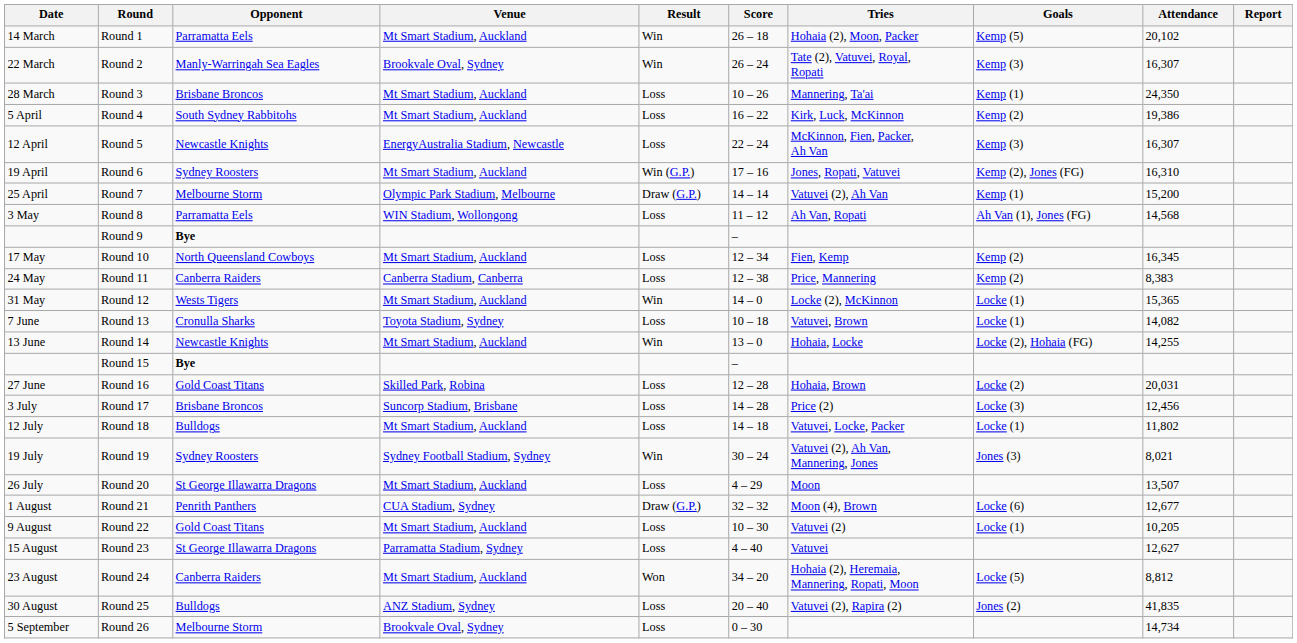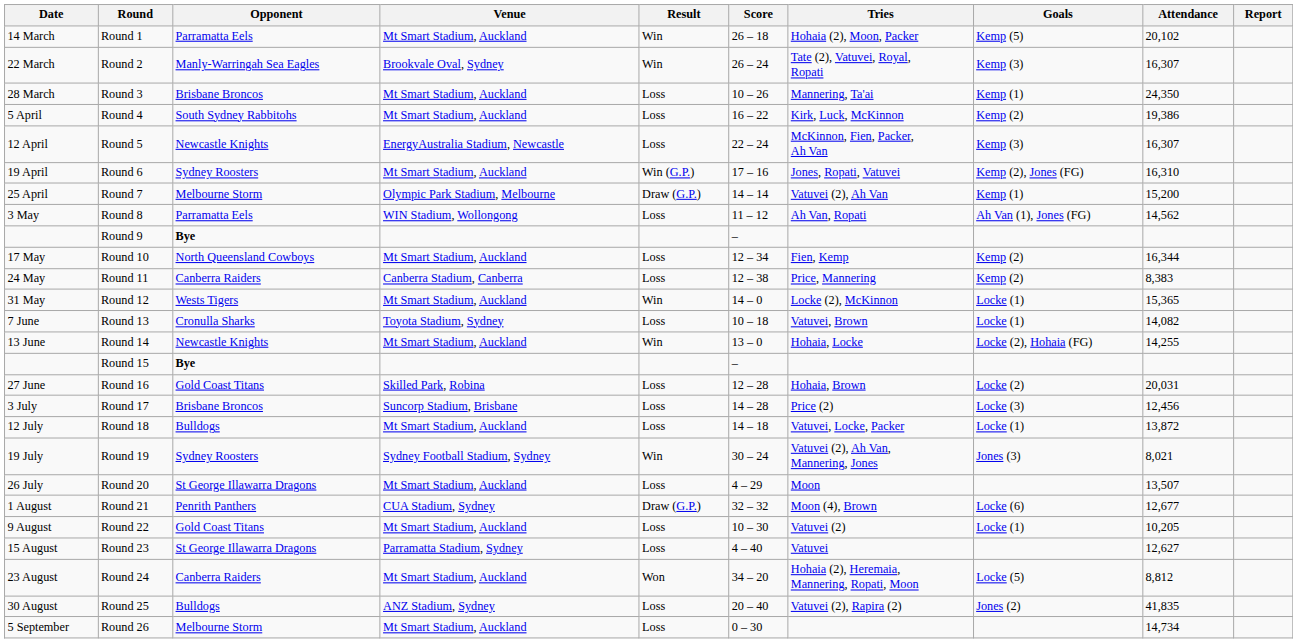 <table class="wikitable" style="font-size:75%;" width="100%">
 <tr>
 <th>Date</th>
 <th>Round</th>
 <th>Opponent</th>
 <th>Venue</th>
 <th>Result</th>
 <th>Score</th>
 <th>Tries</th>
 <th>Goals</th>
 <th>Attendance</th>
 <th>Report</th>
 </tr>
 <tr>
 <td>14 March</td>
 <td>Round 1</td>
 <td> <a href='#'>Parramatta Eels</a></td>
 <td><a href='#'>Mt Smart Stadium</a>, <a href='#'>Auckland</a></td>
 <td>Win</td>
 <td>26 – 18</td>
 <td><a href='#'>Hohaia</a> (2), <a href='#'>Moon</a>, <a href='#'>Packer</a></td>
 <td><a href='#'>Kemp</a> (5)</td>
 <td>20,102</td>
 <td></td>
 </tr>
 <tr>
 <td>22 March</td>
 <td>Round 2</td>
 <td> <a href='#'>Manly-Warringah Sea Eagles</a></td>
 <td><a href='#'>Brookvale Oval</a>, <a href='#'>Sydney</a></td>
 <td>Win</td>
 <td>26 – 24</td>
 <td><a href='#'>Tate</a> (2), <a href='#'>Vatuvei</a>, <a href='#'>Royal</a>,<br> <a href='#'>Ropati</a></td>
 <td><a href='#'>Kemp</a> (3)</td>
 <td>16,307</td>
 <td></td>
 </tr>
 <tr>
 <td>28 March</td>
 <td>Round 3</td>
 <td> <a href='#'>Brisbane Broncos</a></td>
 <td><a href='#'>Mt Smart Stadium</a>, <a href='#'>Auckland</a></td>
 <td>Loss</td>
 <td>10 – 26</td>
 <td><a href='#'>Mannering</a>, <a href='#'>Ta'ai</a></td>
 <td><a href='#'>Kemp</a> (1)</td>
 <td>24,350</td>
 <td></td>
 </tr>
 <tr>
 <td>5 April</td>
 <td>Round 4</td>
 <td> <a href='#'>South Sydney Rabbitohs</a></td>
 <td><a href='#'>Mt Smart Stadium</a>, <a href='#'>Auckland</a></td>
 <td>Loss</td>
 <td>16 – 22</td>
 <td><a href='#'>Kirk</a>, <a href='#'>Luck</a>, <a href='#'>McKinnon</a></td>
 <td><a href='#'>Kemp</a> (2)</td>
 <td>19,386</td>
 <td></td>
 </tr>
 <tr>
 <td>12 April</td>
 <td>Round 5</td>
 <td> <a href='#'>Newcastle Knights</a></td>
 <td><a href='#'>EnergyAustralia Stadium</a>, <a href='#'>Newcastle</a></td>
 <td>Loss</td>
 <td>22 – 24</td>
 <td><a href='#'>McKinnon</a>, <a href='#'>Fien</a>, <a href='#'>Packer</a>,<br> <a href='#'>Ah Van</a></td>
 <td><a href='#'>Kemp</a> (3)</td>
 <td>16,307</td>
 <td></td>
 </tr>
 <tr>
 <td>19 April</td>
 <td>Round 6</td>
 <td> <a href='#'>Sydney Roosters</a></td>
 <td><a href='#'>Mt Smart Stadium</a>, <a href='#'>Auckland</a></td>
 <td>Win (<a href='#'>G.P.</a>)</td>
 <td>17 – 16</td>
 <td><a href='#'>Jones</a>, <a href='#'>Ropati</a>, <a href='#'>Vatuvei</a></td>
 <td><a href='#'>Kemp</a> (2), <a href='#'>Jones</a> (FG)</td>
 <td>16,310</td>
 <td></td>
 </tr>
 <tr>
 <td>25 April</td>
 <td>Round 7</td>
 <td> <a href='#'>Melbourne Storm</a></td>
 <td><a href='#'>Olympic Park Stadium</a>, <a href='#'>Melbourne</a></td>
 <td>Draw (<a href='#'>G.P.</a>)</td>
 <td>14 – 14</td>
 <td><a href='#'>Vatuvei</a> (2), <a href='#'>Ah Van</a></td>
 <td><a href='#'>Kemp</a> (1)</td>
 <td>15,200</td>
 <td></td>
 </tr>
 <tr>
 <td>3 May</td>
 <td>Round 8</td>
 <td> <a href='#'>Parramatta Eels</a></td>
 <td><a href='#'>WIN Stadium</a>, <a href='#'>Wollongong</a></td>
 <td>Loss</td>
 <td>11 – 12</td>
 <td><a href='#'>Ah Van</a>, <a href='#'>Ropati</a></td>
 <td><a href='#'>Ah Van</a> (1), <a href='#'>Jones</a> (FG)</td>
-<td>14,568</td>
+<td>14,562</td>
 <td></td>
 </tr>
 <tr>
 <td></td>
 <td>Round 9</td>
 <td><strong>Bye</strong></td>
 <td></td>
 <td></td>
 <td>–</td>
 <td></td>
 <td></td>
 <td></td>
 <td></td>
 </tr>
 <tr>
 <td>17 May</td>
 <td>Round 10</td>
 <td> <a href='#'>North Queensland Cowboys</a></td>
 <td><a href='#'>Mt Smart Stadium</a>, <a href='#'>Auckland</a></td>
 <td>Loss</td>
 <td>12 – 34</td>
 <td><a href='#'>Fien</a>, <a href='#'>Kemp</a></td>
 <td><a href='#'>Kemp</a> (2)</td>
-<td>16,345</td>
+<td>16,344</td>
 <td></td>
 </tr>
 <tr>
 <td>24 May</td>
 <td>Round 11</td>
 <td> <a href='#'>Canberra Raiders</a></td>
 <td><a href='#'>Canberra Stadium</a>, <a href='#'>Canberra</a></td>
 <td>Loss</td>
 <td>12 – 38</td>
 <td><a href='#'>Price</a>, <a href='#'>Mannering</a></td>
 <td><a href='#'>Kemp</a> (2)</td>
 <td>8,383</td>
 <td></td>
 </tr>
 <tr>
 <td>31 May</td>
 <td>Round 12</td>
 <td> <a href='#'>Wests Tigers</a></td>
 <td><a href='#'>Mt Smart Stadium</a>, <a href='#'>Auckland</a></td>
 <td>Win</td>
 <td>14 – 0</td>
 <td><a href='#'>Locke</a> (2), <a href='#'>McKinnon</a></td>
 <td><a href='#'>Locke</a> (1)</td>
 <td>15,365</td>
 <td></td>
 </tr>
 <tr>
 <td>7 June</td>
 <td>Round 13</td>
 <td> <a href='#'>Cronulla Sharks</a></td>
 <td><a href='#'>Toyota Stadium</a>, <a href='#'>Sydney</a></td>
 <td>Loss</td>
 <td>10 – 18</td>
 <td><a href='#'>Vatuvei</a>, <a href='#'>Brown</a></td>
 <td><a href='#'>Locke</a> (1)</td>
 <td>14,082</td>
 <td></td>
 </tr>
 <tr>
 <td>13 June</td>
 <td>Round 14</td>
 <td> <a href='#'>Newcastle Knights</a></td>
 <td><a href='#'>Mt Smart Stadium</a>, <a href='#'>Auckland</a></td>
 <td>Win</td>
 <td>13 – 0</td>
 <td><a href='#'>Hohaia</a>, <a href='#'>Locke</a></td>
 <td><a href='#'>Locke</a> (2), <a href='#'>Hohaia</a> (FG)</td>
 <td>14,255</td>
 <td></td>
 </tr>
 <tr>
 <td></td>
 <td>Round 15</td>
 <td><strong>Bye</strong></td>
 <td></td>
 <td></td>
 <td>–</td>
 <td></td>
 <td></td>
 <td></td>
 <td></td>
 </tr>
 <tr>
 <td>27 June</td>
 <td>Round 16</td>
 <td> <a href='#'>Gold Coast Titans</a></td>
 <td><a href='#'>Skilled Park</a>, <a href='#'>Robina</a></td>
 <td>Loss</td>
 <td>12 – 28</td>
 <td><a href='#'>Hohaia</a>, <a href='#'>Brown</a></td>
 <td><a href='#'>Locke</a> (2)</td>
 <td>20,031</td>
 <td></td>
 </tr>
 <tr>
 <td>3 July</td>
 <td>Round 17</td>
 <td> <a href='#'>Brisbane Broncos</a></td>
 <td><a href='#'>Suncorp Stadium</a>, <a href='#'>Brisbane</a></td>
 <td>Loss</td>
 <td>14 – 28</td>
 <td><a href='#'>Price</a> (2)</td>
 <td><a href='#'>Locke</a> (3)</td>
 <td>12,456</td>
 <td></td>
 </tr>
 <tr>
 <td>12 July</td>
 <td>Round 18</td>
 <td> <a href='#'>Bulldogs</a></td>
 <td><a href='#'>Mt Smart Stadium</a>, <a href='#'>Auckland</a></td>
 <td>Loss</td>
 <td>14 – 18</td>
 <td><a href='#'>Vatuvei</a>, <a href='#'>Locke</a>, <a href='#'>Packer</a></td>
 <td><a href='#'>Locke</a> (1)</td>
-<td>11,802</td>
+<td>13,872</td>
 <td></td>
 </tr>
 <tr>
 <td>19 July</td>
 <td>Round 19</td>
 <td> <a href='#'>Sydney Roosters</a></td>
 <td><a href='#'>Sydney Football Stadium</a>, <a href='#'>Sydney</a></td>
 <td>Win</td>
 <td>30 – 24</td>
 <td><a href='#'>Vatuvei</a> (2), <a href='#'>Ah Van</a>,<br> <a href='#'>Mannering</a>, <a href='#'>Jones</a></td>
 <td><a href='#'>Jones</a> (3)</td>
 <td>8,021</td>
 <td></td>
 </tr>
 <tr>
 <td>26 July</td>
 <td>Round 20</td>
 <td> <a href='#'>St George Illawarra Dragons</a></td>
 <td><a href='#'>Mt Smart Stadium</a>, <a href='#'>Auckland</a></td>
 <td>Loss</td>
 <td>4 – 29</td>
 <td><a href='#'>Moon</a></td>
 <td></td>
 <td>13,507</td>
 <td></td>
 </tr>
 <tr>
 <td>1 August</td>
 <td>Round 21</td>
 <td> <a href='#'>Penrith Panthers</a></td>
 <td><a href='#'>CUA Stadium</a>, <a href='#'>Sydney</a></td>
 <td>Draw (<a href='#'>G.P.</a>)</td>
 <td>32 – 32</td>
 <td><a href='#'>Moon</a> (4), <a href='#'>Brown</a></td>
 <td><a href='#'>Locke</a> (6)</td>
 <td>12,677</td>
 <td></td>
 </tr>
 <tr>
 <td>9 August</td>
 <td>Round 22</td>
 <td> <a href='#'>Gold Coast Titans</a></td>
 <td><a href='#'>Mt Smart Stadium</a>, <a href='#'>Auckland</a></td>
 <td>Loss</td>
 <td>10 – 30</td>
 <td><a href='#'>Vatuvei</a> (2)</td>
 <td><a href='#'>Locke</a> (1)</td>
 <td>10,205</td>
 <td></td>
 </tr>
 <tr>
 <td>15 August</td>
 <td>Round 23</td>
 <td> <a href='#'>St George Illawarra Dragons</a></td>
 <td><a href='#'>Parramatta Stadium</a>, <a href='#'>Sydney</a></td>
 <td>Loss</td>
 <td>4 – 40</td>
 <td><a href='#'>Vatuvei</a></td>
 <td></td>
 <td>12,627</td>
 <td></td>
 </tr>
 <tr>
 <td>23 August</td>
 <td>Round 24</td>
 <td> <a href='#'>Canberra Raiders</a></td>
 <td><a href='#'>Mt Smart Stadium</a>, <a href='#'>Auckland</a></td>
 <td>Won</td>
 <td>34 – 20</td>
 <td><a href='#'>Hohaia</a> (2), <a href='#'>Heremaia</a>,<br> <a href='#'>Mannering</a>, <a href='#'>Ropati</a>, <a href='#'>Moon</a></td>
 <td><a href='#'>Locke</a> (5)</td>
 <td>8,812</td>
 <td></td>
 </tr>
 <tr>
 <td>30 August</td>
 <td>Round 25</td>
 <td> <a href='#'>Bulldogs</a></td>
 <td><a href='#'>ANZ Stadium</a>, <a href='#'>Sydney</a></td>
 <td>Loss</td>
 <td>20 – 40</td>
 <td><a href='#'>Vatuvei</a> (2), <a href='#'>Rapira</a> (2)</td>
 <td><a href='#'>Jones</a> (2)</td>
 <td>41,835</td>
 <td></td>
 </tr>
 <tr>
 <td>5 September</td>
 <td>Round 26</td>
 <td> <a href='#'>Melbourne Storm</a></td>
-<td><a href='#'>Brookvale Oval</a>, <a href='#'>Sydney</a></td>
+<td><a href='#'>Mt Smart Stadium</a>, <a href='#'>Auckland</a></td>
 <td>Loss</td>
 <td>0 – 30</td>
 <td></td>
 <td></td>
 <td>14,734</td>
 <td></td>
 </tr>
 </table>
